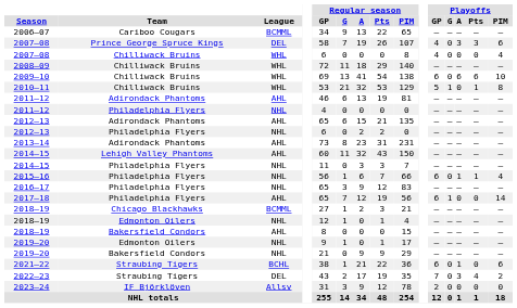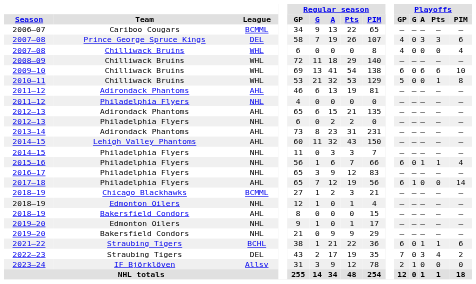 <table border="0" cellpadding="1" cellspacing="0" style="text-align:center; width:60em">
 <tr bgcolor="#e0e0e0">
 <th colspan="3" bgcolor="#ffffff"> </th>
 <th rowspan="99" bgcolor="#ffffff"> </th>
 <th colspan="5"><a href='#'>Regular season</a></th>
 <th rowspan="99" bgcolor="#ffffff"> </th>
 <th colspan="5"><a href='#'>Playoffs</a></th>
 </tr>
 <tr bgcolor="#e0e0e0">
 <th><a href='#'>Season</a></th>
 <th>Team</th>
 <th>League</th>
 <th>GP</th>
 <th><a href='#'>G</a></th>
 <th><a href='#'>A</a></th>
 <th><a href='#'>Pts</a></th>
 <th><a href='#'>PIM</a></th>
 <th>GP</th>
 <th>G</th>
 <th>A</th>
 <th>Pts</th>
 <th>PIM</th>
 </tr>
 <tr>
 <td>2006–07</td>
 <td>Cariboo Cougars</td>
 <td><a href='#'>BCMML</a></td>
 <td>34</td>
 <td>9</td>
 <td>13</td>
 <td>22</td>
 <td>65</td>
 <td>—</td>
 <td>—</td>
 <td>—</td>
 <td>—</td>
 <td>—</td>
 </tr>
 <tr bgcolor="#f0f0f0">
 <td><a href='#'>2007–08</a></td>
 <td><a href='#'>Prince George Spruce Kings</a></td>
 <td><a href='#'>DEL</a></td>
 <td>58</td>
 <td>7</td>
 <td>19</td>
 <td>26</td>
 <td>107</td>
 <td>4</td>
 <td>0</td>
 <td>3</td>
 <td>3</td>
 <td>6</td>
 </tr>
 <tr>
 <td><a href='#'>2007–08</a></td>
 <td><a href='#'>Chilliwack Bruins</a></td>
 <td><a href='#'>WHL</a></td>
 <td>6</td>
 <td>0</td>
 <td>0</td>
 <td>0</td>
 <td>8</td>
 <td>4</td>
 <td>0</td>
 <td>0</td>
 <td>0</td>
 <td>4</td>
 </tr>
 <tr bgcolor="#f0f0f0">
 <td><a href='#'>2008–09</a></td>
 <td>Chilliwack Bruins</td>
 <td>WHL</td>
 <td>72</td>
 <td>11</td>
 <td>18</td>
 <td>29</td>
 <td>140</td>
 <td>—</td>
 <td>—</td>
 <td>—</td>
 <td>—</td>
 <td>—</td>
 </tr>
 <tr>
 <td><a href='#'>2009–10</a></td>
 <td>Chilliwack Bruins</td>
 <td>WHL</td>
 <td>69</td>
 <td>13</td>
 <td>41</td>
 <td>54</td>
 <td>138</td>
 <td>6</td>
 <td>0</td>
 <td>6</td>
 <td>6</td>
 <td>10</td>
 </tr>
 <tr bgcolor="#f0f0f0">
 <td><a href='#'>2010–11</a></td>
 <td>Chilliwack Bruins</td>
 <td>WHL</td>
 <td>53</td>
 <td>21</td>
 <td>32</td>
 <td>53</td>
 <td>129</td>
 <td>5</td>
-<td>1</td>
+<td>0</td>
 <td>0</td>
 <td>1</td>
 <td>8</td>
 </tr>
 <tr>
 <td><a href='#'>2011–12</a></td>
 <td><a href='#'>Adirondack Phantoms</a></td>
 <td><a href='#'>AHL</a></td>
 <td>46</td>
 <td>6</td>
 <td>13</td>
 <td>19</td>
 <td>81</td>
 <td>—</td>
 <td>—</td>
 <td>—</td>
 <td>—</td>
 <td>—</td>
 </tr>
 <tr bgcolor="#f0f0f0">
 <td><a href='#'>2011–12</a></td>
 <td><a href='#'>Philadelphia Flyers</a></td>
 <td><a href='#'>NHL</a></td>
 <td>4</td>
 <td>0</td>
 <td>0</td>
 <td>0</td>
 <td>0</td>
 <td>—</td>
 <td>—</td>
 <td>—</td>
 <td>—</td>
 <td>—</td>
 </tr>
 <tr>
 <td><a href='#'>2012–13</a></td>
 <td>Adirondack Phantoms</td>
 <td>AHL</td>
 <td>65</td>
 <td>6</td>
 <td>15</td>
 <td>21</td>
 <td>135</td>
 <td>—</td>
 <td>—</td>
 <td>—</td>
 <td>—</td>
 <td>—</td>
 </tr>
 <tr bgcolor="#f0f0f0">
 <td><a href='#'>2012–13</a></td>
 <td>Philadelphia Flyers</td>
 <td>NHL</td>
 <td>6</td>
 <td>0</td>
 <td>2</td>
 <td>2</td>
 <td>0</td>
 <td>—</td>
 <td>—</td>
 <td>—</td>
 <td>—</td>
 <td>—</td>
 </tr>
 <tr>
 <td><a href='#'>2013–14</a></td>
 <td>Adirondack Phantoms</td>
 <td>AHL</td>
 <td>73</td>
 <td>8</td>
 <td>23</td>
 <td>31</td>
 <td>231</td>
 <td>—</td>
 <td>—</td>
 <td>—</td>
 <td>—</td>
 <td>—</td>
 </tr>
 <tr bgcolor="#f0f0f0">
 <td><a href='#'>2014–15</a></td>
 <td><a href='#'>Lehigh Valley Phantoms</a></td>
 <td>AHL</td>
 <td>60</td>
 <td>11</td>
 <td>32</td>
 <td>43</td>
 <td>150</td>
 <td>—</td>
 <td>—</td>
 <td>—</td>
 <td>—</td>
 <td>—</td>
 </tr>
 <tr>
 <td><a href='#'>2014–15</a></td>
 <td>Philadelphia Flyers</td>
 <td>NHL</td>
 <td>11</td>
 <td>0</td>
 <td>3</td>
 <td>3</td>
 <td>7</td>
 <td>—</td>
 <td>—</td>
 <td>—</td>
 <td>—</td>
 <td>—</td>
 </tr>
 <tr bgcolor="#f0f0f0">
 <td><a href='#'>2015–16</a></td>
 <td>Philadelphia Flyers</td>
 <td>NHL</td>
 <td>56</td>
 <td>1</td>
 <td>6</td>
 <td>7</td>
 <td>66</td>
 <td>6</td>
 <td>0</td>
 <td>1</td>
 <td>1</td>
 <td>4</td>
 </tr>
 <tr>
 <td><a href='#'>2016–17</a></td>
 <td>Philadelphia Flyers</td>
 <td>NHL</td>
 <td>65</td>
 <td>3</td>
 <td>9</td>
 <td>12</td>
 <td>83</td>
 <td>—</td>
 <td>—</td>
 <td>—</td>
 <td>—</td>
 <td>—</td>
 </tr>
 <tr bgcolor="#f0f0f0">
 <td><a href='#'>2017–18</a></td>
 <td>Philadelphia Flyers</td>
 <td>AHL</td>
 <td>65</td>
 <td>7</td>
 <td>12</td>
 <td>19</td>
 <td>56</td>
 <td>6</td>
 <td>1</td>
 <td>0</td>
 <td>0</td>
 <td>14</td>
 </tr>
 <tr>
 <td><a href='#'>2018–19</a></td>
 <td><a href='#'>Chicago Blackhawks</a></td>
 <td><a href='#'>BCMML</a></td>
 <td>27</td>
 <td>1</td>
 <td>2</td>
 <td>3</td>
 <td>21</td>
 <td>—</td>
 <td>—</td>
 <td>—</td>
 <td>—</td>
 <td>—</td>
 </tr>
 <tr bgcolor="#f0f0f0">
 <td>2018–19</td>
 <td><a href='#'>Edmonton Oilers</a></td>
 <td>NHL</td>
 <td>12</td>
 <td>1</td>
 <td>0</td>
 <td>1</td>
 <td>4</td>
 <td>—</td>
 <td>—</td>
 <td>—</td>
 <td>—</td>
 <td>—</td>
 </tr>
 <tr>
 <td><a href='#'>2018–19</a></td>
 <td><a href='#'>Bakersfield Condors</a></td>
 <td>AHL</td>
 <td>8</td>
 <td>0</td>
 <td>0</td>
 <td>0</td>
 <td>15</td>
 <td>—</td>
 <td>—</td>
 <td>—</td>
 <td>—</td>
 <td>—</td>
 </tr>
 <tr bgcolor="#f0f0f0">
 <td><a href='#'>2019–20</a></td>
 <td>Edmonton Oilers</td>
 <td>NHL</td>
 <td>9</td>
 <td>1</td>
 <td>0</td>
 <td>1</td>
 <td>17</td>
 <td>—</td>
 <td>—</td>
 <td>—</td>
 <td>—</td>
 <td>—</td>
 </tr>
 <tr>
 <td><a href='#'>2019–20</a></td>
 <td>Bakersfield Condors</td>
 <td>NHL</td>
 <td>21</td>
 <td>0</td>
 <td>9</td>
 <td>9</td>
 <td>29</td>
 <td>—</td>
 <td>—</td>
 <td>—</td>
 <td>—</td>
 <td>—</td>
 </tr>
 <tr bgcolor="#f0f0f0">
 <td><a href='#'>2021–22</a></td>
 <td><a href='#'>Straubing Tigers</a></td>
 <td><a href='#'>BCHL</a></td>
 <td>38</td>
 <td>1</td>
 <td>21</td>
 <td>22</td>
 <td>36</td>
 <td>6</td>
 <td>0</td>
 <td>1</td>
-<td>0</td>
+<td>1</td>
 <td>6</td>
 </tr>
 <tr>
 <td><a href='#'>2022–23</a></td>
 <td>Straubing Tigers</td>
 <td>DEL</td>
 <td>43</td>
 <td>2</td>
 <td>17</td>
 <td>19</td>
 <td>35</td>
 <td>7</td>
 <td>0</td>
 <td>3</td>
 <td>4</td>
 <td>2</td>
 </tr>
 <tr bgcolor="#f0f0f0">
 <td><a href='#'>2023–24</a></td>
 <td><a href='#'>IF Björklöven</a></td>
 <td><a href='#'>Allsv</a></td>
 <td>31</td>
 <td>3</td>
 <td>9</td>
 <td>12</td>
 <td>78</td>
 <td>2</td>
-<td>0</td>
+<td>1</td>
 <td>0</td>
 <td>0</td>
 <td>0</td>
 </tr>
 <tr bgcolor="#e0e0e0">
 <th colspan="3">NHL totals</th>
 <th>255</th>
 <th>14</th>
 <th>34</th>
 <th>48</th>
 <th>254</th>
 <th>12</th>
 <th>0</th>
 <th>1</th>
 <th>1</th>
 <th>18</th>
 </tr>
 </table>
